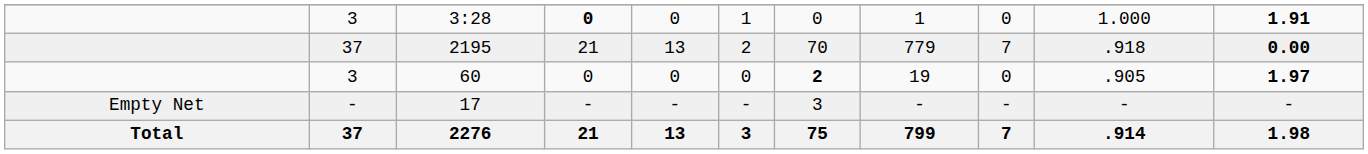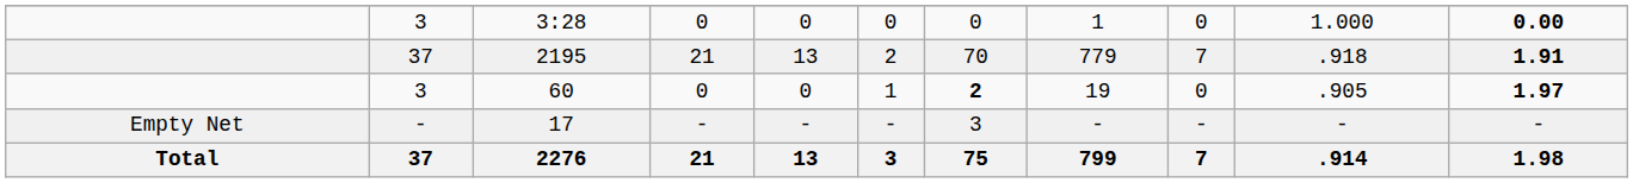 <table class="wikitable sortable" width ="1000">
 <tr align="center">
 </tr>
 <tr align="center" bgcolor="">
 <td></td>
 <td>3</td>
 <td>3:28</td>
-<td><strong>0</strong></td>
 <td>0</td>
-<td>1</td>
+<td>0</td>
+<td>0</td>
 <td>0</td>
 <td>1</td>
 <td>0</td>
 <td>1.000</td>
-<td><strong>1.91</strong></td>
+<td><strong>0.00</strong></td>
 </tr>
 <tr align="center" bgcolor="f0f0f0">
 <td></td>
 <td>37</td>
 <td>2195</td>
 <td>21</td>
 <td>13</td>
 <td>2</td>
 <td>70</td>
 <td>779</td>
 <td>7</td>
 <td>.918</td>
-<td><strong>0.00</strong></td>
+<td><strong>1.91</strong></td>
 </tr>
 <tr align="center" bgcolor="">
 <td></td>
 <td>3</td>
 <td>60</td>
 <td>0</td>
 <td>0</td>
-<td>0</td>
+<td>1</td>
 <td><strong>2</strong></td>
 <td>19</td>
 <td>0</td>
 <td>.905</td>
 <td><strong>1.97</strong></td>
 </tr>
 <tr align="center" bgcolor="f0f0f0">
 <td>Empty Net</td>
 <td>-</td>
 <td>17</td>
 <td>-</td>
 <td>-</td>
 <td>-</td>
 <td>3</td>
 <td>-</td>
 <td>-</td>
 <td>-</td>
 <td>-</td>
 </tr>
 <tr>
 <th>Total</th>
 <th>37</th>
 <th>2276</th>
 <th>21</th>
 <th>13</th>
 <th>3</th>
 <th>75</th>
 <th>799</th>
 <th>7</th>
 <th>.914</th>
 <th>1.98</th>
 </tr>
 </table>
